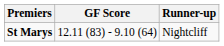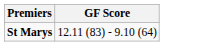 <table class="wikitable" style="text-align:left;">
 <tr style="background:#efefef;">
 <th>Premiers</th>
 <th>GF Score</th>
-<th>Runner-up</th>
 </tr>
 <tr>
 <td><strong>St Marys</strong></td>
 <td>12.11 (83) - 9.10 (64)</td>
-<td>Nightcliff</td>
 </tr>
 </table>
